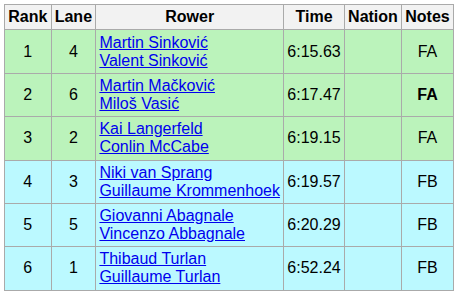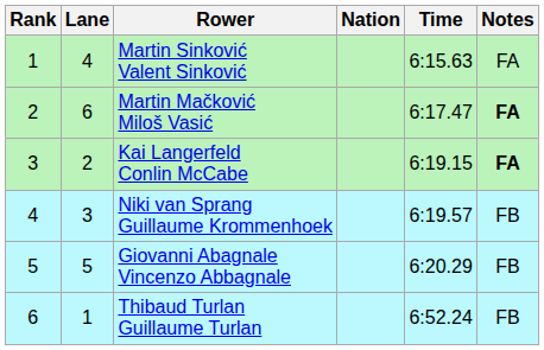 <table class="wikitable sortable" style="text-align:center">
 <tr>
 <th>Rank</th>
 <th>Lane</th>
 <th>Rower</th>
+<th>Nation</th>
 <th>Time</th>
-<th>Nation</th>
 <th>Notes</th>
 </tr>
 <tr bgcolor=bbf3bb>
 <td>1</td>
 <td>4</td>
 <td align="left"><a href='#'>Martin Sinković</a><br><a href='#'>Valent Sinković</a></td>
+<td align="left"></td>
 <td>6:15.63</td>
-<td align="left"></td>
 <td>FA</td>
 </tr>
 <tr bgcolor=bbf3bb>
 <td>2</td>
 <td>6</td>
 <td align=left><a href='#'>Martin Mačković</a><br><a href='#'>Miloš Vasić</a></td>
+<td align=left></td>
 <td>6:17.47</td>
-<td align=left></td>
 <td><strong>FA</strong></td>
 </tr>
 <tr bgcolor=bbf3bb>
 <td>3</td>
 <td>2</td>
 <td align="left"><a href='#'>Kai Langerfeld</a><br><a href='#'>Conlin McCabe</a></td>
+<td align="left"></td>
 <td>6:19.15</td>
-<td align="left"></td>
-<td>FA</td>
+<td><strong>FA</strong></td>
 </tr>
 <tr bgcolor=bbf9ff>
 <td>4</td>
 <td>3</td>
 <td align=left><a href='#'>Niki van Sprang</a><br><a href='#'>Guillaume Krommenhoek</a></td>
+<td align=left></td>
 <td>6:19.57</td>
-<td align=left></td>
 <td>FB</td>
 </tr>
 <tr bgcolor=bbf9ff>
 <td>5</td>
 <td>5</td>
 <td align=left><a href='#'>Giovanni Abagnale</a><br><a href='#'>Vincenzo Abbagnale</a></td>
+<td align=left></td>
 <td>6:20.29</td>
-<td align=left></td>
 <td>FB</td>
 </tr>
 <tr bgcolor=bbf9ff>
 <td>6</td>
 <td>1</td>
 <td align=left><a href='#'>Thibaud Turlan</a><br><a href='#'>Guillaume Turlan</a></td>
+<td align=left></td>
 <td>6:52.24</td>
-<td align=left></td>
 <td>FB</td>
 </tr>
 </table>
